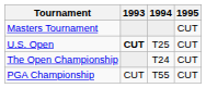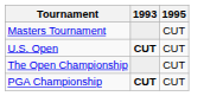 <table class="wikitable" style="font-size:95%;text-align:center;">
 <tr>
 <th>Tournament</th>
 <th>1993</th>
-<th>1994</th>
 <th>1995</th>
 </tr>
 <tr>
 <td align=left><a href='#'>Masters Tournament</a></td>
-<td style="background:#eeeeee;"></td>
 <td style="background:#eeeeee;"></td>
 <td>CUT</td>
 </tr>
 <tr>
 <td align=left><a href='#'>U.S. Open</a></td>
 <td><strong>CUT</strong></td>
-<td>T25</td>
 <td>CUT</td>
 </tr>
 <tr>
 <td align=left><a href='#'>The Open Championship</a></td>
 <td style="background:#eeeeee;"></td>
-<td>T24</td>
 <td>CUT</td>
 </tr>
 <tr>
 <td align=left><a href='#'>PGA Championship</a></td>
-<td>CUT</td>
-<td>T55</td>
+<td><strong>CUT</strong></td>
 <td>CUT</td>
 </tr>
 </table>
